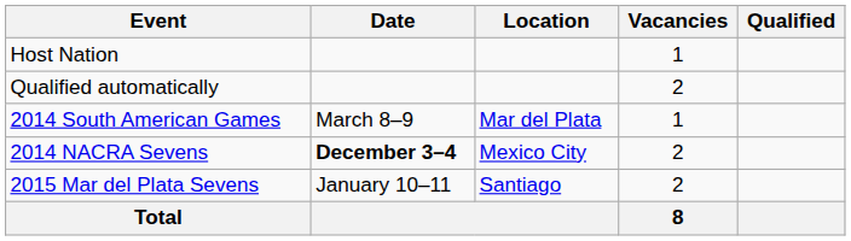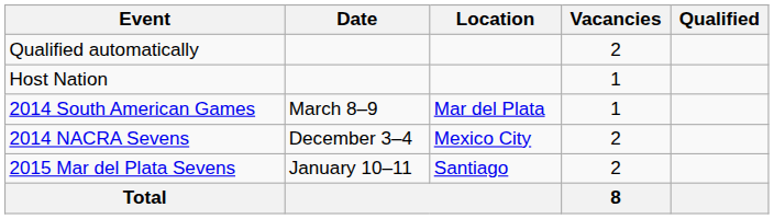 <table class="wikitable" width=650>
 <tr>
 <th>Event</th>
 <th>Date</th>
 <th>Location</th>
 <th>Vacancies</th>
 <th>Qualified</th>
 </tr>
 <tr>
+<td>Qualified automatically</td>
+<td></td>
+<td></td>
+<td align=center>2</td>
+<td><br></td>
+</tr>
+<tr>
 <td>Host Nation</td>
 <td></td>
 <td></td>
 <td align=center>1</td>
 <td></td>
-</tr>
-<tr>
-<td>Qualified automatically</td>
-<td></td>
-<td></td>
-<td align=center>2</td>
-<td><br></td>
 </tr>
 <tr>
 <td><a href='#'>2014 South American Games</a></td>
 <td>March 8–9</td>
 <td> <a href='#'>Mar del Plata</a></td>
 <td align=center>1</td>
 <td></td>
 </tr>
 <tr>
 <td><a href='#'>2014 NACRA Sevens</a></td>
-<td><strong>December 3–4</strong></td>
+<td>December 3–4</td>
 <td> <a href='#'>Mexico City</a></td>
 <td align=center>2</td>
 <td><br></td>
 </tr>
 <tr>
 <td><a href='#'>2015 Mar del Plata Sevens</a></td>
 <td>January 10–11</td>
 <td> <a href='#'>Santiago</a></td>
 <td align=center>2</td>
 <td><br></td>
 </tr>
 <tr>
 <th>Total</th>
 <th colspan="2"></th>
 <th>8</th>
 <th></th>
 </tr>
 </table>
